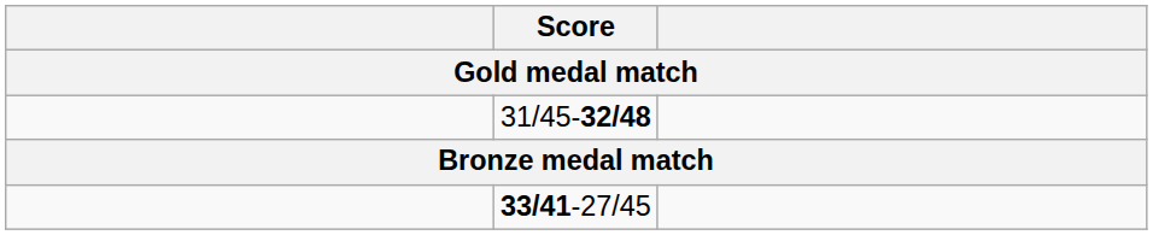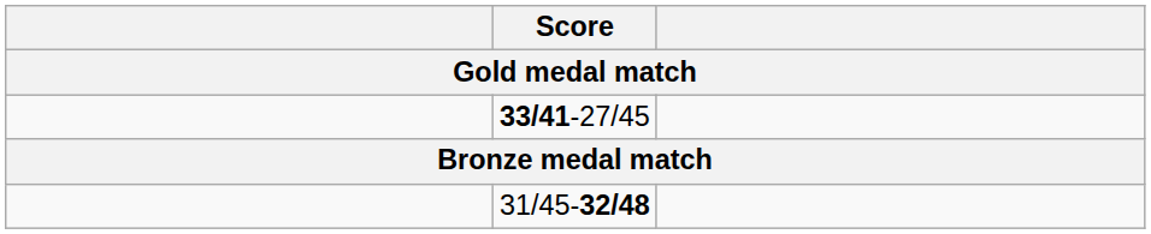 <table class="wikitable" style="text-align: left; ">
 <tr>
 <th align="right" width="270"></th>
 <th width="80">Score</th>
 <th align="left" width="270"></th>
 </tr>
 <tr>
 <th colspan=3>Gold medal match</th>
 </tr>
 <tr>
+<td><strong></strong></td>
+<td align="center"><strong>33/41</strong>-27/45</td>
 <td></td>
-<td align="center">31/45-<strong>32/48</strong></td>
-<td><strong></strong></td>
 </tr>
 <tr>
 <th colspan=3>Bronze medal match</th>
 </tr>
 <tr>
+<td></td>
+<td align="center">31/45-<strong>32/48</strong></td>
 <td><strong></strong></td>
-<td align="center"><strong>33/41</strong>-27/45</td>
-<td></td>
 </tr>
 </table>
